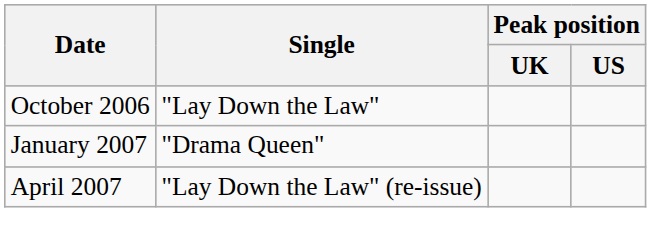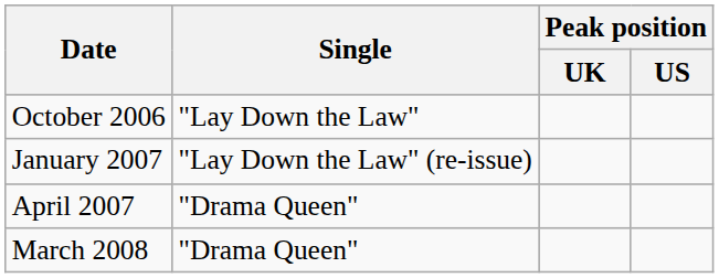 <table class="wikitable">
 <tr>
 <th rowspan=2>Date</th>
 <th rowspan=2>Single</th>
 <th colspan=2>Peak position</th>
 </tr>
 <tr>
 <th>UK</th>
 <th>US</th>
 </tr>
 <tr>
 <td>October 2006</td>
 <td>"Lay Down the Law"</td>
 <td></td>
 <td></td>
 </tr>
 <tr>
 <td>January 2007</td>
+<td>"Lay Down the Law" (re-issue)</td>
+<td></td>
+<td></td>
+</tr>
+<tr>
+<td>April 2007</td>
 <td>"Drama Queen"</td>
 <td></td>
 <td></td>
 </tr>
 <tr>
-<td>April 2007</td>
-<td>"Lay Down the Law" (re-issue)</td>
+<td>March 2008</td>
+<td>"Drama Queen"</td>
 <td></td>
 <td></td>
 </tr>
 </table>
